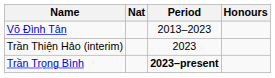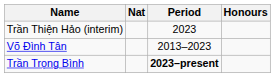 <table class="wikitable">
 <tr>
 <th>Name</th>
 <th>Nat</th>
 <th>Period</th>
 <th>Honours</th>
 </tr>
 <tr>
+<td>Trần Thiện Hảo (interim)</td>
+<td align="center"></td>
+<td align="center">2023</td>
+<td></td>
+</tr>
+<tr>
 <td><a href='#'>Võ Đình Tân</a></td>
 <td align="center"></td>
 <td align="center">2013–2023</td>
-<td></td>
-</tr>
-<tr>
-<td>Trần Thiện Hảo (interim)</td>
-<td align="center"></td>
-<td align="center">2023</td>
 <td></td>
 </tr>
 <tr>
 <td><a href='#'>Trần Trọng Bình</a></td>
 <td align="center"></td>
 <td align="center"><strong>2023–present</strong></td>
 <td></td>
 </tr>
 </table>
